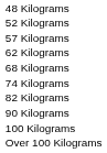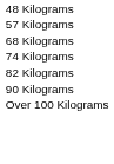 <table>
 <tr>
 <td>48 Kilograms</td>
 <td></td>
 <td></td>
 <td></td>
 </tr>
 <tr>
-<td>52 Kilograms</td>
-<td></td>
-<td></td>
-<td></td>
-</tr>
-<tr>
 <td>57 Kilograms</td>
-<td></td>
-<td></td>
-<td></td>
-</tr>
-<tr>
-<td>62 Kilograms</td>
 <td></td>
 <td></td>
 <td></td>
 </tr>
 <tr>
 <td>68 Kilograms</td>
 <td></td>
 <td></td>
 <td></td>
 </tr>
 <tr>
 <td>74 Kilograms</td>
 <td></td>
 <td></td>
 <td></td>
 </tr>
 <tr>
 <td>82 Kilograms</td>
 <td></td>
 <td></td>
 <td></td>
 </tr>
 <tr>
 <td>90 Kilograms</td>
 <td></td>
 <td></td>
 <td></td>
 </tr>
 <tr>
-<td>100 Kilograms</td>
-<td></td>
-<td></td>
-<td></td>
-</tr>
-<tr>
 <td>Over 100 Kilograms</td>
 <td></td>
 <td></td>
 <td></td>
 </tr>
 </table>
